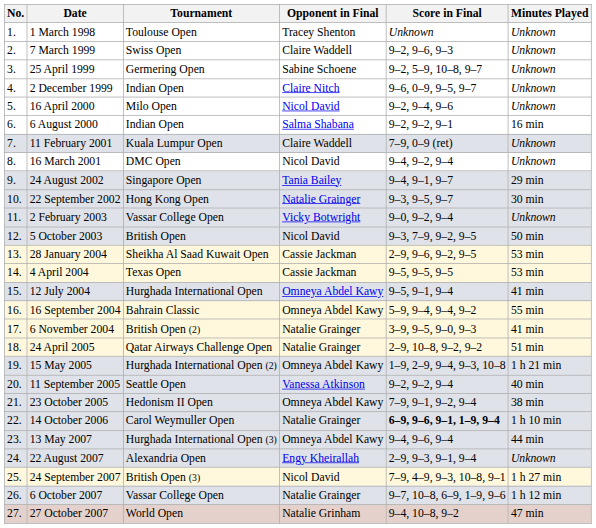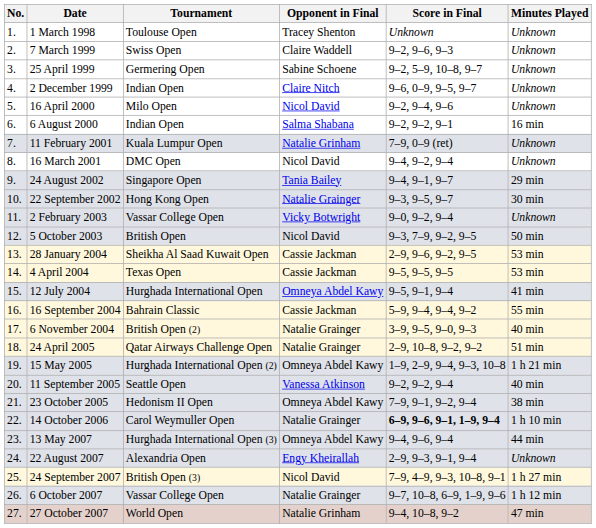 <table class="sortable wikitable">
 <tr>
 <th>No.</th>
 <th>Date</th>
 <th>Tournament</th>
 <th>Opponent in Final</th>
 <th>Score in Final</th>
 <th>Minutes Played</th>
 </tr>
 <tr style="background:White;">
 <td>1.</td>
 <td>1 March 1998</td>
 <td>Toulouse Open</td>
 <td> Tracey Shenton</td>
 <td><em>Unknown</em></td>
 <td><em>Unknown</em></td>
 </tr>
 <tr style="background:White;">
 <td>2.</td>
 <td>7 March 1999</td>
 <td>Swiss Open</td>
 <td> Claire Waddell</td>
 <td>9–2, 9–6, 9–3</td>
 <td align="left"><em>Unknown</em></td>
 </tr>
 <tr style="background:White;">
 <td>3.</td>
 <td>25 April 1999</td>
 <td>Germering Open</td>
 <td> Sabine Schoene</td>
 <td>9–2, 5–9, 10–8, 9–7</td>
 <td align="left"><em>Unknown</em></td>
 </tr>
 <tr style="background:White;">
 <td>4.</td>
 <td>2 December 1999</td>
 <td>Indian Open</td>
 <td> <a href='#'>Claire Nitch</a></td>
 <td>9–6, 0–9, 9–5, 9–7</td>
 <td align="left"><em>Unknown</em></td>
 </tr>
 <tr style="background:White;">
 <td>5.</td>
 <td>16 April 2000</td>
 <td>Milo Open</td>
 <td> <a href='#'>Nicol David</a></td>
 <td>9–2, 9–4, 9–6</td>
 <td align="left"><em>Unknown</em></td>
 </tr>
 <tr style="background:White;">
 <td>6.</td>
 <td>6 August 2000</td>
 <td>Indian Open</td>
 <td> <a href='#'>Salma Shabana</a></td>
 <td>9–2, 9–2, 9–1</td>
 <td align="left">16 min</td>
 </tr>
 <tr style="background:#dfe2e9;">
 <td>7.</td>
 <td>11 February 2001</td>
 <td>Kuala Lumpur Open</td>
-<td> Claire Waddell</td>
+<td> <a href='#'>Natalie Grinham</a></td>
 <td>7–9, 0–9 (ret)</td>
 <td align="left"><em>Unknown</em></td>
 </tr>
 <tr style="background:White;">
 <td>8.</td>
 <td>16 March 2001</td>
 <td>DMC Open</td>
 <td> Nicol David</td>
 <td>9–4, 9–2, 9–4</td>
 <td align="left"><em>Unknown</em></td>
 </tr>
 <tr style="background:#dfe2e9;">
 <td>9.</td>
 <td>24 August 2002</td>
 <td>Singapore Open</td>
 <td> <a href='#'>Tania Bailey</a></td>
 <td>9–4, 9–1, 9–7</td>
 <td align="left">29 min</td>
 </tr>
 <tr style="background:#dfe2e9;">
 <td>10.</td>
 <td>22 September 2002</td>
 <td>Hong Kong Open</td>
 <td> <a href='#'>Natalie Grainger</a></td>
 <td>9–3, 9–5, 9–7</td>
 <td align="left">30 min</td>
 </tr>
 <tr style="background:#dfe2e9;">
 <td>11.</td>
 <td>2 February 2003</td>
 <td>Vassar College Open</td>
 <td> <a href='#'>Vicky Botwright</a></td>
 <td>9–0, 9–2, 9–4</td>
 <td align="left"><em>Unknown</em></td>
 </tr>
 <tr style="background:#dfe2e9;">
 <td>12.</td>
 <td>5 October 2003</td>
 <td>British Open</td>
 <td> Nicol David</td>
 <td>9–3, 7–9, 9–2, 9–5</td>
 <td align="left">50 min</td>
 </tr>
 <tr style="background:Cornsilk;">
 <td>13.</td>
 <td>28 January 2004</td>
 <td>Sheikha Al Saad Kuwait Open</td>
 <td> Cassie Jackman</td>
 <td>2–9, 9–6, 9–2, 9–5</td>
 <td align="left">53 min</td>
 </tr>
 <tr style="background:Cornsilk;">
 <td>14.</td>
 <td>4 April 2004</td>
 <td>Texas Open</td>
 <td> Cassie Jackman</td>
 <td>9–5, 9–5, 9–5</td>
 <td align="left">53 min</td>
 </tr>
 <tr style="background:#dfe2e9;">
 <td>15.</td>
 <td>12 July 2004</td>
 <td>Hurghada International Open</td>
 <td> <a href='#'>Omneya Abdel Kawy</a></td>
 <td>9–5, 9–1, 9–4</td>
 <td align="left">41 min</td>
 </tr>
 <tr style="background:Cornsilk;">
 <td>16.</td>
 <td>16 September 2004</td>
 <td>Bahrain Classic</td>
-<td> Omneya Abdel Kawy</td>
+<td> Cassie Jackman</td>
 <td>5–9, 9–4, 9–4, 9–2</td>
 <td align="left">55 min</td>
 </tr>
 <tr style="background:Cornsilk;">
 <td>17.</td>
 <td>6 November 2004</td>
 <td>British Open <small>(2)</small></td>
 <td> Natalie Grainger</td>
 <td>3–9, 9–5, 9–0, 9–3</td>
-<td align="left">41 min</td>
+<td align="left">40 min</td>
 </tr>
 <tr style="background:Cornsilk;">
 <td>18.</td>
 <td>24 April 2005</td>
 <td>Qatar Airways Challenge Open</td>
 <td> Natalie Grainger</td>
 <td>2–9, 10–8, 9–2, 9–2</td>
 <td align="left">51 min</td>
 </tr>
 <tr style="background:#dfe2e9;">
 <td>19.</td>
 <td>15 May 2005</td>
 <td>Hurghada International Open <small>(2)</small></td>
 <td> Omneya Abdel Kawy</td>
 <td>1–9, 2–9, 9–4, 9–3, 10–8</td>
 <td align="left">1 h 21 min</td>
 </tr>
 <tr style="background:#dfe2e9;">
 <td>20.</td>
 <td>11 September 2005</td>
 <td>Seattle Open</td>
 <td> <a href='#'>Vanessa Atkinson</a></td>
 <td>9–2, 9–2, 9–4</td>
 <td align="left">40 min</td>
 </tr>
 <tr style="background:#dfe2e9;">
 <td>21.</td>
 <td>23 October 2005</td>
 <td>Hedonism II Open</td>
 <td> Omneya Abdel Kawy</td>
 <td>7–9, 9–1, 9–2, 9–4</td>
 <td align="left">38 min</td>
 </tr>
 <tr style="background:#dfe2e9;">
 <td>22.</td>
 <td>14 October 2006</td>
 <td>Carol Weymuller Open</td>
 <td> Natalie Grainger</td>
 <td><strong>6–9, 9–6, 9–1, 1–9, 9–4</strong></td>
 <td align="left">1 h 10 min</td>
 </tr>
 <tr style="background:#dfe2e9;">
 <td>23.</td>
 <td>13 May 2007</td>
 <td>Hurghada International Open <small>(3)</small></td>
 <td> Omneya Abdel Kawy</td>
 <td>9–4, 9–6, 9–4</td>
 <td align="left">44 min</td>
 </tr>
 <tr style="background:#dfe2e9;">
 <td>24.</td>
 <td>22 August 2007</td>
 <td>Alexandria Open</td>
 <td> <a href='#'>Engy Kheirallah</a></td>
 <td>2–9, 9–3, 9–1, 9–4</td>
 <td align="left"><em>Unknown</em></td>
 </tr>
 <tr style="background:Cornsilk;">
 <td>25.</td>
 <td>24 September 2007</td>
 <td>British Open <small>(3)</small></td>
 <td> Nicol David</td>
 <td>7–9, 4–9, 9–3, 10–8, 9–1</td>
 <td align="left">1 h 27 min</td>
 </tr>
 <tr style="background:#dfe2e9;">
 <td>26.</td>
 <td>6 October 2007</td>
 <td>Vassar College Open</td>
 <td> Natalie Grainger</td>
 <td>9–7, 10–8, 6–9, 1–9, 9–6</td>
 <td align="left">1 h 12 min</td>
 </tr>
 <tr style="background:#e5d1cb;">
 <td>27.</td>
 <td>27 October 2007</td>
 <td>World Open</td>
 <td> Natalie Grinham</td>
 <td>9–4, 10–8, 9–2</td>
 <td align="left">47 min</td>
 </tr>
 </table>
